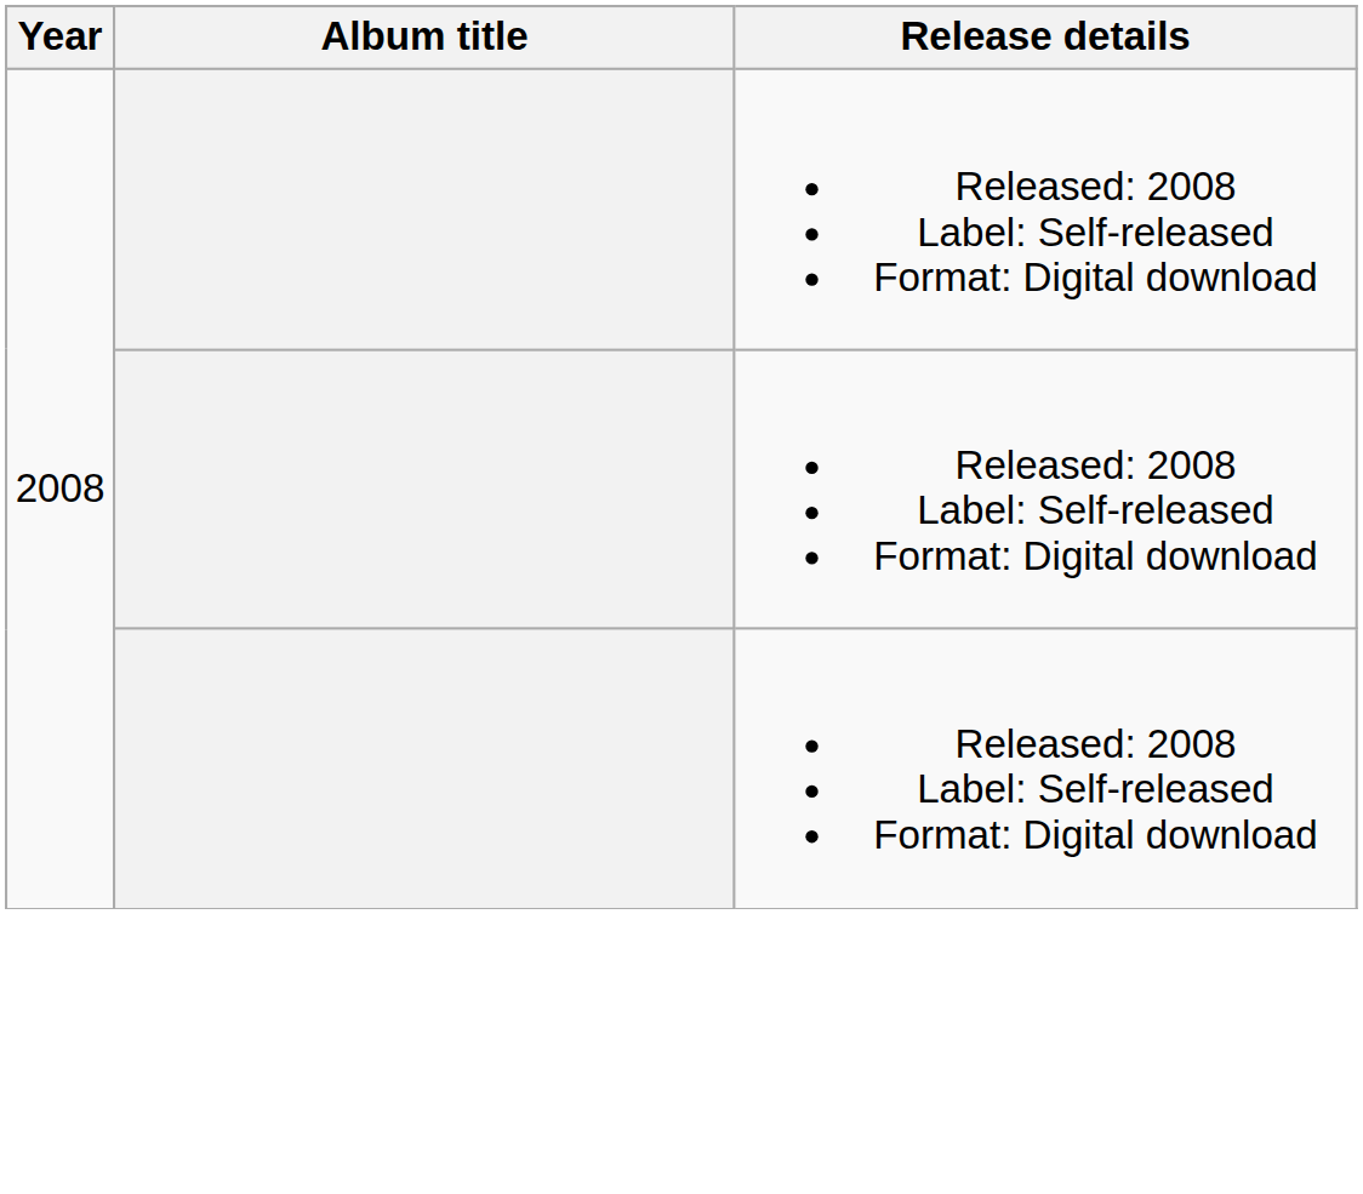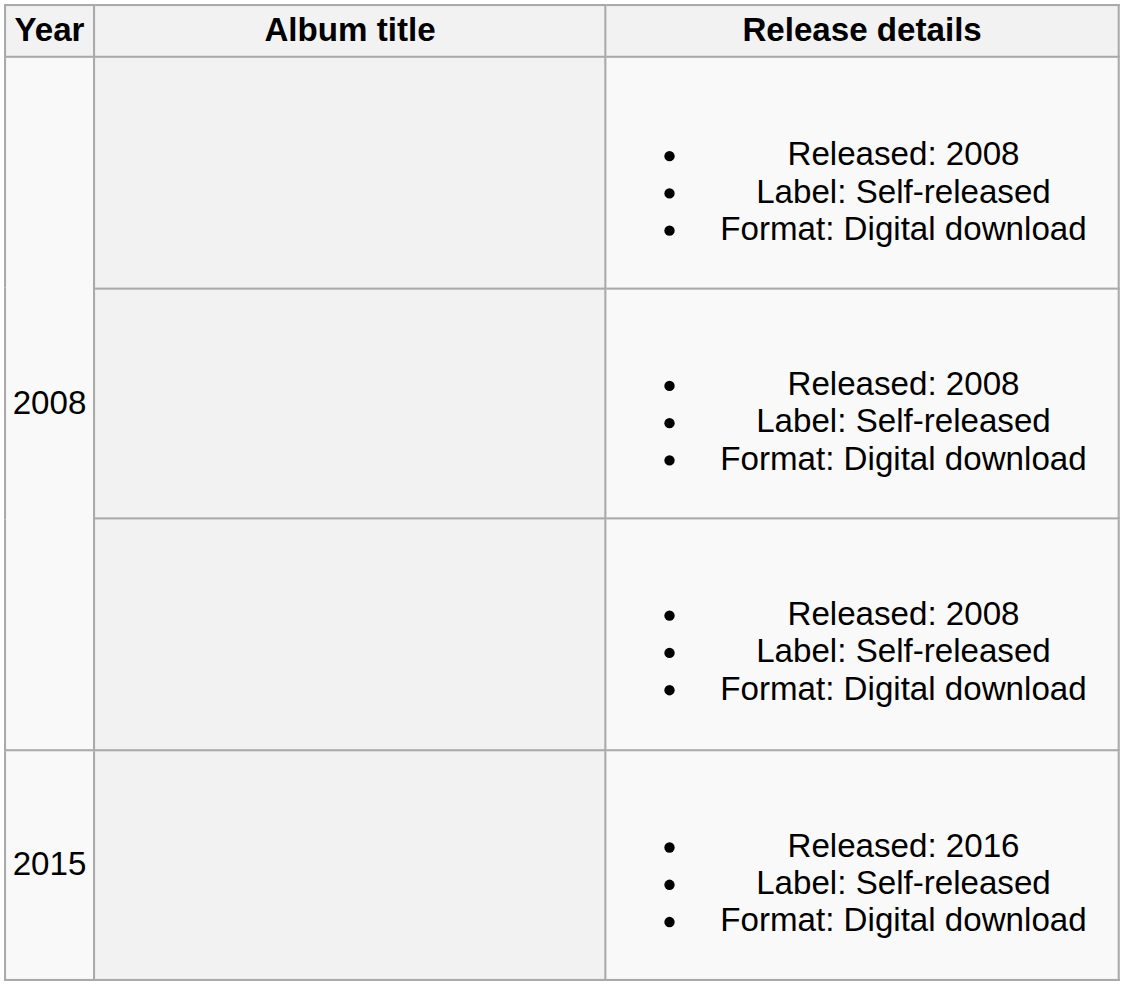 <table class="wikitable plainrowheaders" style="text-align:center;">
 <tr>
 <th>Year</th>
 <th scope="col" rowspan="1" style="width:15em;">Album title</th>
 <th scope="col" rowspan="1" style="width:15em;">Release details</th>
 </tr>
 <tr>
 <td rowspan="3">2008</td>
 <th></th>
 <td><br><ul><li>Released: 2008</li><li>Label: Self-released</li><li>Format: Digital download</li></ul></td>
 </tr>
 <tr>
 <th></th>
 <td><br><ul><li>Released: 2008</li><li>Label: Self-released</li><li>Format: Digital download</li></ul></td>
 </tr>
 <tr>
 <th></th>
 <td><br><ul><li>Released: 2008</li><li>Label: Self-released</li><li>Format: Digital download</li></ul></td>
 </tr>
 <tr>
+<td rowspan="1">2015</td>
+<th></th>
+<td><br><ul><li>Released: 2016</li><li>Label: Self-released</li><li>Format: Digital download</li></ul></td>
+</tr>
+<tr>
 </tr>
 </table>
